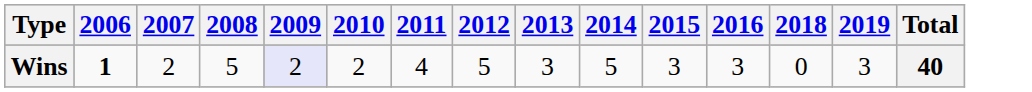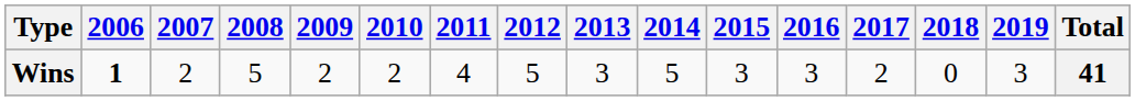 <table class="wikitable">
 <tr>
 <th scope="col">Type</th>
 <th scope="col"><a href='#'>2006</a></th>
 <th scope="col"><a href='#'>2007</a></th>
 <th scope="col"><a href='#'>2008</a></th>
 <th scope="col"><a href='#'>2009</a></th>
 <th scope="col"><a href='#'>2010</a></th>
 <th scope="col"><a href='#'>2011</a></th>
 <th scope="col"><a href='#'>2012</a></th>
 <th scope="col"><a href='#'>2013</a></th>
 <th scope="col"><a href='#'>2014</a></th>
 <th scope="col"><a href='#'>2015</a></th>
 <th scope="col"><a href='#'>2016</a></th>
+<th scope="col"><a href='#'>2017</a></th>
 <th scope="col"><a href='#'>2018</a></th>
 <th scope="col"><a href='#'>2019</a></th>
 <th scope="col">Total</th>
 </tr>
 <tr align=center>
 <th>Wins</th>
 <td><strong>1</strong></td>
 <td>2</td>
 <td>5</td>
-<td style="background: lavender;">2</td>
+<td>2</td>
 <td>2</td>
 <td>4</td>
 <td>5</td>
 <td>3</td>
 <td>5</td>
 <td>3</td>
 <td>3</td>
+<td>2</td>
 <td>0</td>
 <td>3</td>
-<th>40</th>
+<th>41</th>
 </tr>
 </table>
